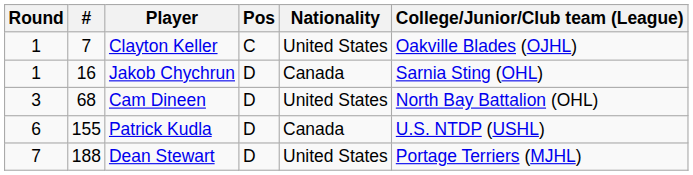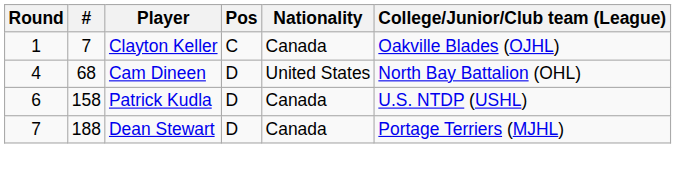 <table class="wikitable">
 <tr>
 <th>Round</th>
 <th>#</th>
 <th>Player</th>
 <th>Pos</th>
 <th>Nationality</th>
 <th>College/Junior/Club team (League)</th>
 </tr>
 <tr>
 <td style="text-align:center">1</td>
 <td style="text-align:center">7</td>
 <td><a href='#'>Clayton Keller</a></td>
 <td>C</td>
-<td> United States</td>
+<td> Canada</td>
 <td><a href='#'>Oakville Blades</a> (<a href='#'>OJHL</a>)</td>
 </tr>
 <tr>
-<td style="text-align:center">1</td>
-<td style="text-align:center">16</td>
-<td><a href='#'>Jakob Chychrun</a></td>
-<td>D</td>
-<td> Canada</td>
-<td><a href='#'>Sarnia Sting</a> (<a href='#'>OHL</a>)</td>
-</tr>
-<tr>
-<td style="text-align:center">3</td>
+<td style="text-align:center">4</td>
 <td style="text-align:center">68</td>
 <td><a href='#'>Cam Dineen</a></td>
 <td>D</td>
 <td> United States</td>
 <td><a href='#'>North Bay Battalion</a> (OHL)</td>
 </tr>
 <tr>
 <td style="text-align:center">6</td>
-<td style="text-align:center">155</td>
+<td style="text-align:center">158</td>
 <td><a href='#'>Patrick Kudla</a></td>
 <td>D</td>
 <td> Canada</td>
 <td><a href='#'>U.S. NTDP</a> (<a href='#'>USHL</a>)</td>
 </tr>
 <tr>
 <td style="text-align:center">7</td>
 <td style="text-align:center">188</td>
 <td><a href='#'>Dean Stewart</a></td>
 <td>D</td>
-<td> United States</td>
+<td> Canada</td>
 <td><a href='#'>Portage Terriers</a> (<a href='#'>MJHL</a>)</td>
 </tr>
 </table>
